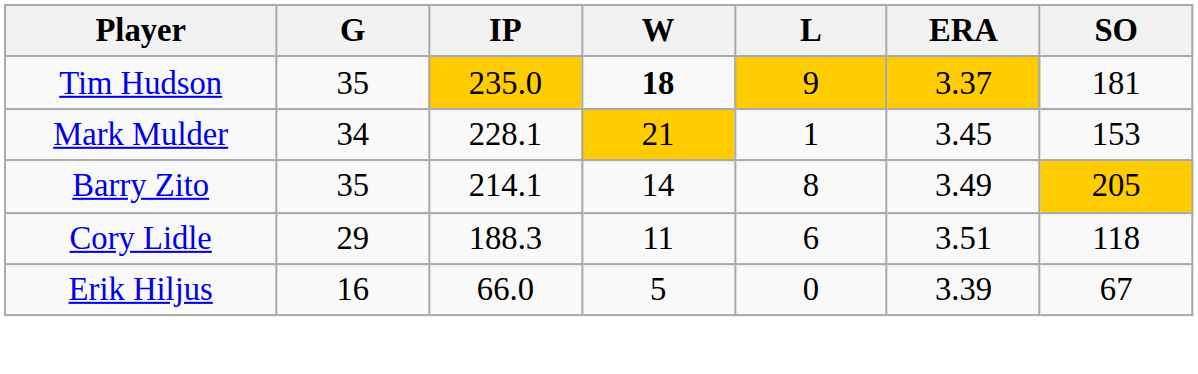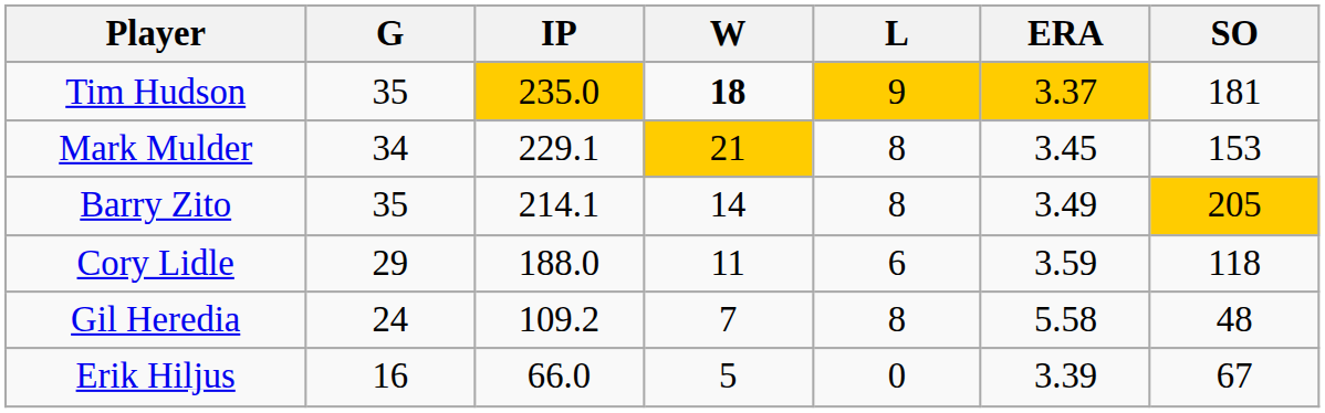 <table class="wikitable sortable">
 <tr>
 <th bgcolor="#DDDDFF" width="16%">Player</th>
 <th bgcolor="#DDDDFF" width="9%">G</th>
 <th bgcolor="#DDDDFF" width="9%">IP</th>
 <th bgcolor="#DDDDFF" width="9%">W</th>
 <th bgcolor="#DDDDFF" width="9%">L</th>
 <th bgcolor="#DDDDFF" width="9%">ERA</th>
 <th bgcolor="#DDDDFF" width="9%">SO</th>
 </tr>
 <tr align="center">
 <td><a href='#'>Tim Hudson</a></td>
 <td>35</td>
 <td bgcolor="#FFCC00">235.0</td>
 <td><strong>18</strong></td>
 <td bgcolor="#FFCC00">9</td>
 <td bgcolor="#FFCC00">3.37</td>
 <td>181</td>
 </tr>
 <tr align="center">
 <td><a href='#'>Mark Mulder</a></td>
 <td>34</td>
-<td>228.1</td>
+<td>229.1</td>
 <td bgcolor="#FFCC00">21</td>
-<td>1</td>
+<td>8</td>
 <td>3.45</td>
 <td>153</td>
 </tr>
 <tr align="center">
 <td><a href='#'>Barry Zito</a></td>
 <td>35</td>
 <td>214.1</td>
 <td>14</td>
 <td>8</td>
 <td>3.49</td>
 <td bgcolor="#FFCC00">205</td>
 </tr>
 <tr align="center">
 <td><a href='#'>Cory Lidle</a></td>
 <td>29</td>
-<td>188.3</td>
+<td>188.0</td>
 <td>11</td>
 <td>6</td>
-<td>3.51</td>
+<td>3.59</td>
 <td>118</td>
+</tr>
+<tr align="center">
+<td><a href='#'>Gil Heredia</a></td>
+<td>24</td>
+<td>109.2</td>
+<td>7</td>
+<td>8</td>
+<td>5.58</td>
+<td>48</td>
 </tr>
 <tr align="center">
 <td><a href='#'>Erik Hiljus</a></td>
 <td>16</td>
 <td>66.0</td>
 <td>5</td>
 <td>0</td>
 <td>3.39</td>
 <td>67</td>
 </tr>
 </table>
